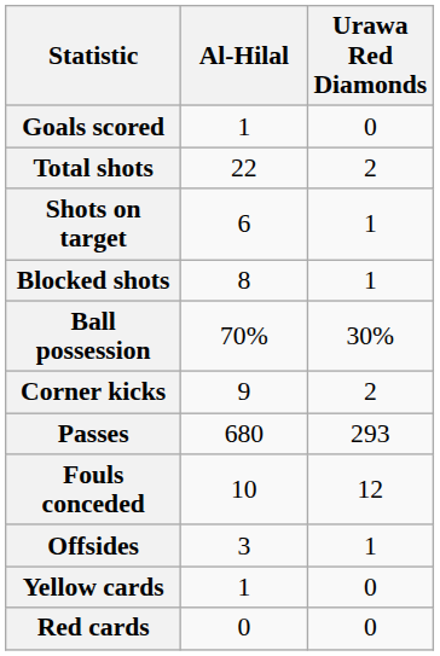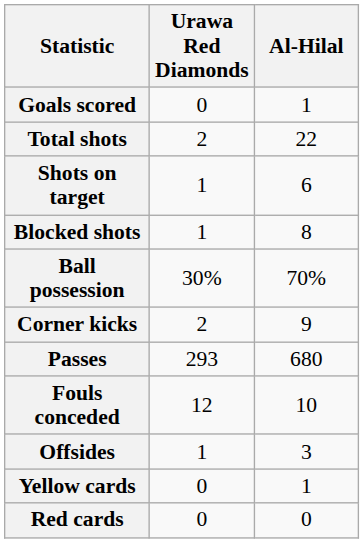 <table class="wikitable plainrowheaders" style="text-align:center">
 <tr>
 <th scope="col" style="width:100px">Statistic</th>
+<th scope="col" style="width:70px">Urawa Red Diamonds</th>
 <th scope="col" style="width:70px">Al-Hilal</th>
-<th scope="col" style="width:70px">Urawa Red Diamonds</th>
 </tr>
 <tr>
 <th scope=row>Goals scored</th>
+<td>0</td>
 <td>1</td>
-<td>0</td>
 </tr>
 <tr>
 <th scope=row>Total shots</th>
+<td>2</td>
 <td>22</td>
-<td>2</td>
 </tr>
 <tr>
 <th scope=row>Shots on target</th>
+<td>1</td>
 <td>6</td>
-<td>1</td>
 </tr>
 <tr>
 <th scope=row>Blocked shots</th>
+<td>1</td>
 <td>8</td>
-<td>1</td>
 </tr>
 <tr>
 <th scope=row>Ball possession</th>
+<td>30%</td>
 <td>70%</td>
-<td>30%</td>
 </tr>
 <tr>
 <th scope=row>Corner kicks</th>
+<td>2</td>
 <td>9</td>
-<td>2</td>
 </tr>
 <tr>
 <th scope=row>Passes</th>
+<td>293</td>
 <td>680</td>
-<td>293</td>
 </tr>
 <tr>
 <th scope=row>Fouls conceded</th>
+<td>12</td>
 <td>10</td>
-<td>12</td>
 </tr>
 <tr>
 <th scope=row>Offsides</th>
+<td>1</td>
 <td>3</td>
-<td>1</td>
 </tr>
 <tr>
 <th scope=row>Yellow cards</th>
+<td>0</td>
 <td>1</td>
-<td>0</td>
 </tr>
 <tr>
 <th scope=row>Red cards</th>
 <td>0</td>
 <td>0</td>
 </tr>
 </table>
